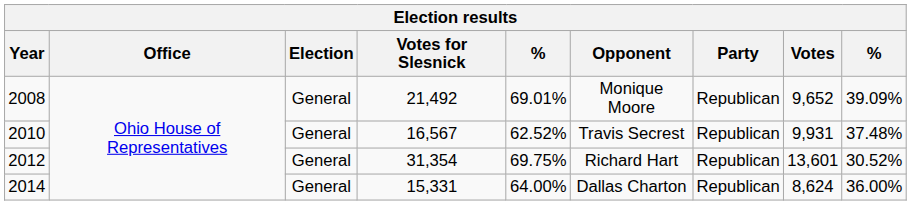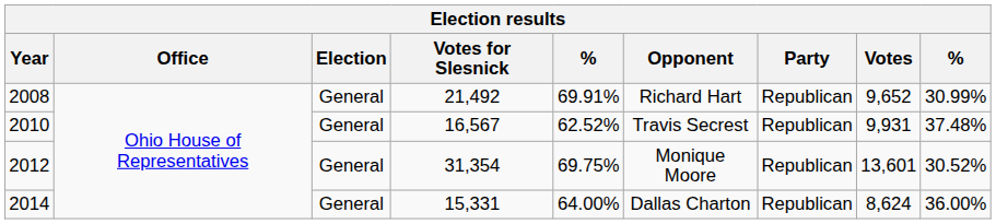 <table class="wikitable" style="text-align: center;">
 <tr>
 <th colspan=12>Election results</th>
 </tr>
 <tr>
 <th>Year</th>
 <th>Office</th>
 <th>Election</th>
 <th>Votes for Slesnick</th>
 <th>%</th>
 <th>Opponent</th>
 <th>Party</th>
 <th>Votes</th>
 <th>%</th>
 </tr>
 <tr>
 <td>2008</td>
 <td rowspan=4><a href='#'>Ohio House of Representatives</a></td>
 <td>General</td>
 <td>21,492</td>
-<td>69.01%</td>
-<td>Monique Moore</td>
+<td>69.91%</td>
+<td>Richard Hart</td>
 <td>Republican</td>
 <td>9,652</td>
-<td>39.09%</td>
+<td>30.99%</td>
 </tr>
 <tr>
 <td>2010</td>
 <td>General</td>
 <td>16,567</td>
 <td>62.52%</td>
 <td>Travis Secrest</td>
 <td>Republican</td>
 <td>9,931</td>
 <td>37.48%</td>
 </tr>
 <tr>
 <td>2012</td>
 <td>General</td>
 <td>31,354</td>
 <td>69.75%</td>
-<td>Richard Hart</td>
+<td>Monique Moore</td>
 <td>Republican</td>
 <td>13,601</td>
 <td>30.52%</td>
 </tr>
 <tr>
 <td>2014</td>
 <td>General</td>
 <td>15,331</td>
 <td>64.00%</td>
 <td>Dallas Charton</td>
 <td>Republican</td>
 <td>8,624</td>
 <td>36.00%</td>
 </tr>
 </table>
